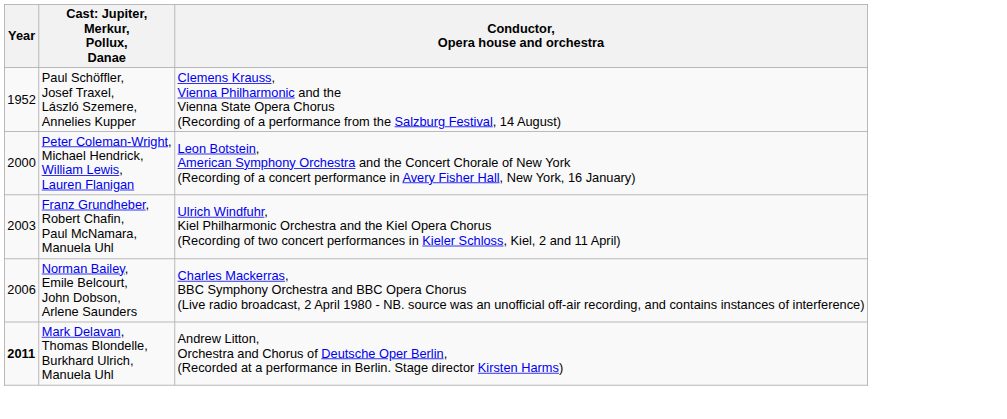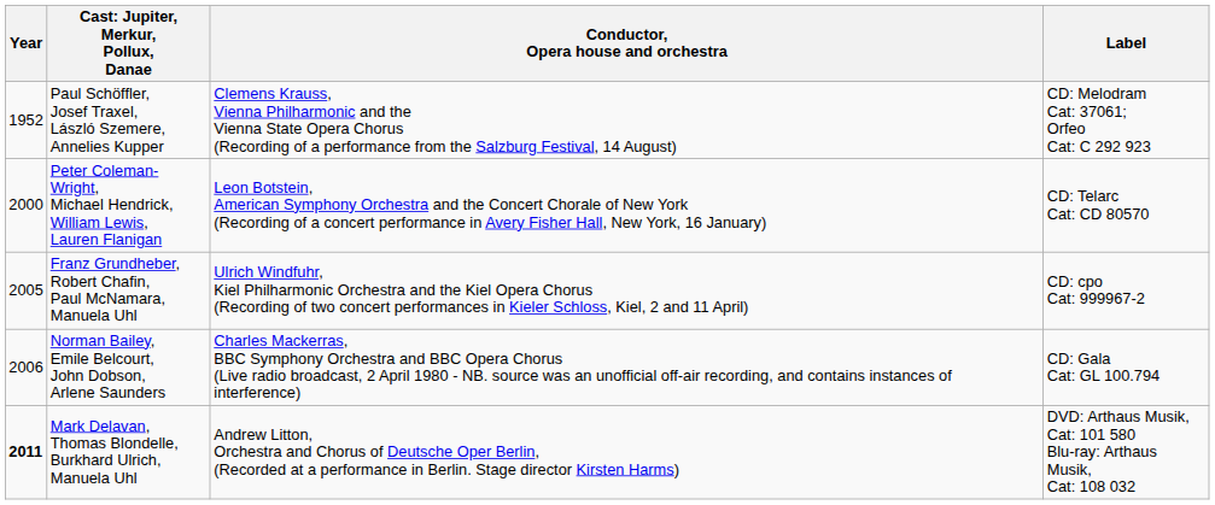 <table class="wikitable">
 <tr>
 <th>Year</th>
 <th>Cast: Jupiter,<br>Merkur,<br>Pollux,<br>Danae</th>
 <th>Conductor,<br>Opera house and orchestra</th>
+<th>Label</th>
 </tr>
 <tr>
 <td>1952</td>
 <td>Paul Schöffler,<br>Josef Traxel,<br>László Szemere,<br>Annelies Kupper</td>
 <td><a href='#'>Clemens Krauss</a>,<br><a href='#'>Vienna Philharmonic</a> and the<br>Vienna State Opera Chorus<br>(Recording of a performance from the <a href='#'>Salzburg Festival</a>, 14 August)</td>
+<td>CD: Melodram<br>Cat: 37061;<br>Orfeo<br>Cat: C 292 923</td>
 </tr>
 <tr>
 <td>2000</td>
 <td><a href='#'>Peter Coleman-Wright</a>,<br>Michael Hendrick,<br><a href='#'>William Lewis</a>,<br><a href='#'>Lauren Flanigan</a></td>
 <td><a href='#'>Leon Botstein</a>,<br><a href='#'>American Symphony Orchestra</a> and the Concert Chorale of New York<br>(Recording of a concert performance in <a href='#'>Avery Fisher Hall</a>, New York, 16 January)</td>
+<td>CD: Telarc <br>Cat: CD 80570</td>
 </tr>
 <tr>
-<td>2003</td>
+<td>2005</td>
 <td><a href='#'>Franz Grundheber</a>,<br>Robert Chafin,<br>Paul McNamara,<br>Manuela Uhl</td>
 <td><a href='#'>Ulrich Windfuhr</a>,<br>Kiel Philharmonic Orchestra and the Kiel Opera Chorus<br>(Recording of two concert performances in <a href='#'>Kieler Schloss</a>, Kiel, 2 and 11 April)</td>
+<td>CD: cpo<br>Cat: 999967-2</td>
 </tr>
 <tr>
 <td>2006</td>
 <td><a href='#'>Norman Bailey</a>,<br>Emile Belcourt,<br>John Dobson,<br>Arlene Saunders</td>
 <td><a href='#'>Charles Mackerras</a>,<br>BBC Symphony Orchestra and BBC Opera Chorus<br>(Live radio broadcast, 2 April 1980 - NB. source was an unofficial off-air recording, and contains instances of interference)</td>
+<td>CD: Gala<br>Cat: GL 100.794</td>
 </tr>
 <tr>
 <td><strong>2011</strong></td>
 <td><a href='#'>Mark Delavan</a>,<br>Thomas Blondelle,<br>Burkhard Ulrich,<br>Manuela Uhl</td>
 <td>Andrew Litton,<br>Orchestra and Chorus of <a href='#'>Deutsche Oper Berlin</a>,<br>(Recorded at a performance in Berlin. Stage director <a href='#'>Kirsten Harms</a>)</td>
+<td>DVD: Arthaus Musik,<br>Cat: 101 580<br>Blu-ray: Arthaus Musik,<br>Cat: 108 032</td>
 </tr>
 </table>
